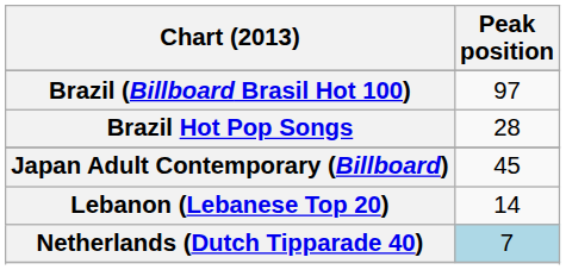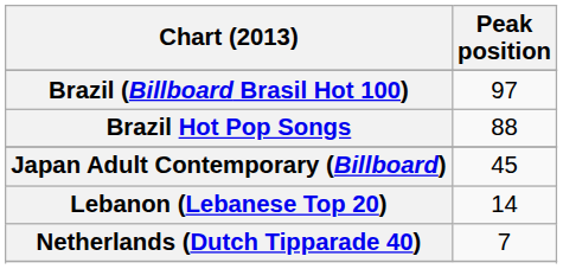 <table class="wikitable plainrowheaders sortable" style="text-align:center;">
 <tr>
 <th scope="col">Chart (2013)</th>
 <th scope="col">Peak<br>position</th>
 </tr>
 <tr>
 </tr>
 <tr>
 </tr>
 <tr>
 </tr>
 <tr>
 <th scope="row">Brazil (<a href='#'><em>Billboard</em> Brasil Hot 100</a>)</th>
 <td>97</td>
 </tr>
 <tr>
 <th scope="row">Brazil <a href='#'>Hot Pop Songs</a></th>
-<td>28</td>
+<td>88</td>
 </tr>
 <tr>
 </tr>
 <tr>
 </tr>
 <tr>
 </tr>
 <tr>
 </tr>
 <tr>
 </tr>
 <tr>
 </tr>
 <tr>
 </tr>
 <tr>
 </tr>
 <tr>
 </tr>
 <tr>
 <th scope="row">Japan Adult Contemporary (<em><a href='#'>Billboard</a></em>)</th>
 <td>45</td>
 </tr>
 <tr>
 <th scope="row">Lebanon (<a href='#'>Lebanese Top 20</a>)</th>
 <td>14</td>
 </tr>
 <tr>
 <th scope="row">Netherlands (<a href='#'>Dutch Tipparade 40</a>)</th>
-<td style="background: lightblue;">7</td>
+<td>7</td>
 </tr>
 <tr>
 </tr>
 <tr>
 </tr>
 <tr>
 </tr>
 <tr>
 </tr>
 <tr>
 </tr>
 <tr>
 </tr>
 <tr>
 </tr>
 <tr>
 </tr>
 <tr>
 </tr>
 </table>
